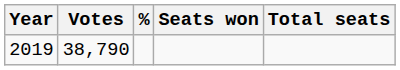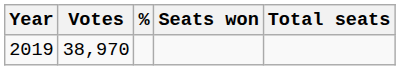 <table class="wikitable">
 <tr>
 <th>Year</th>
 <th>Votes</th>
 <th>%</th>
 <th>Seats won</th>
 <th>Total seats</th>
 </tr>
 <tr>
 <td>2019</td>
-<td>38,790</td>
+<td>38,970</td>
 <td></td>
 <td></td>
 <td></td>
 </tr>
 </table>
